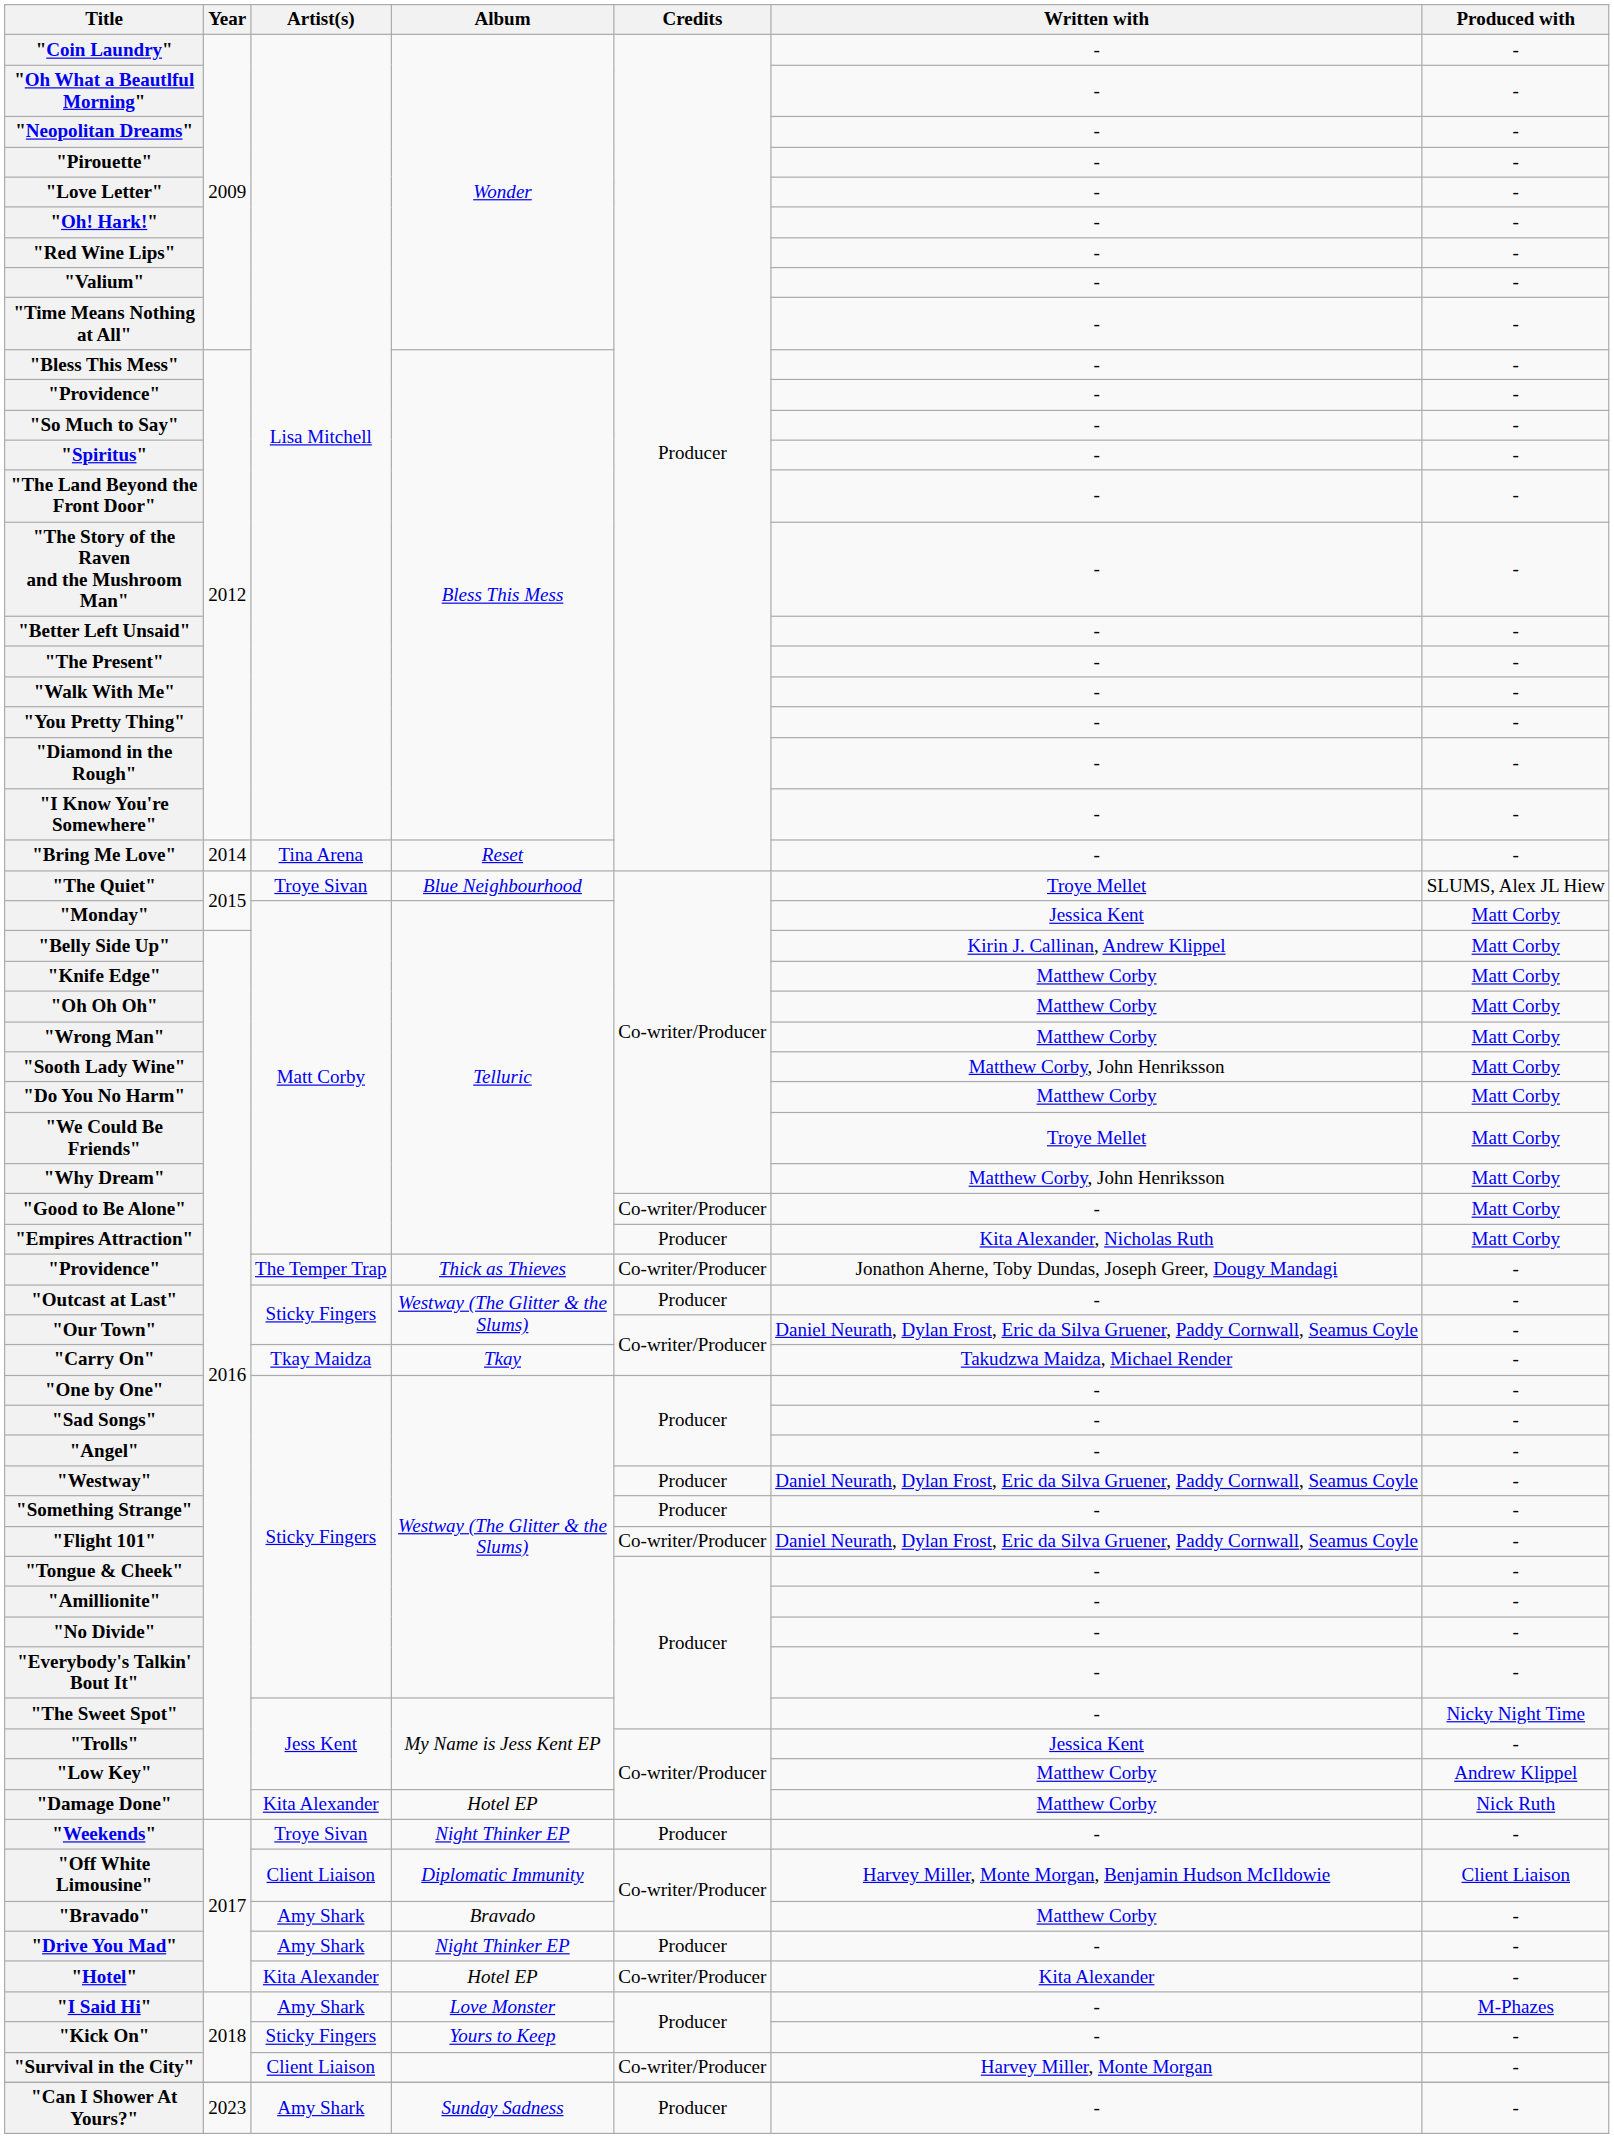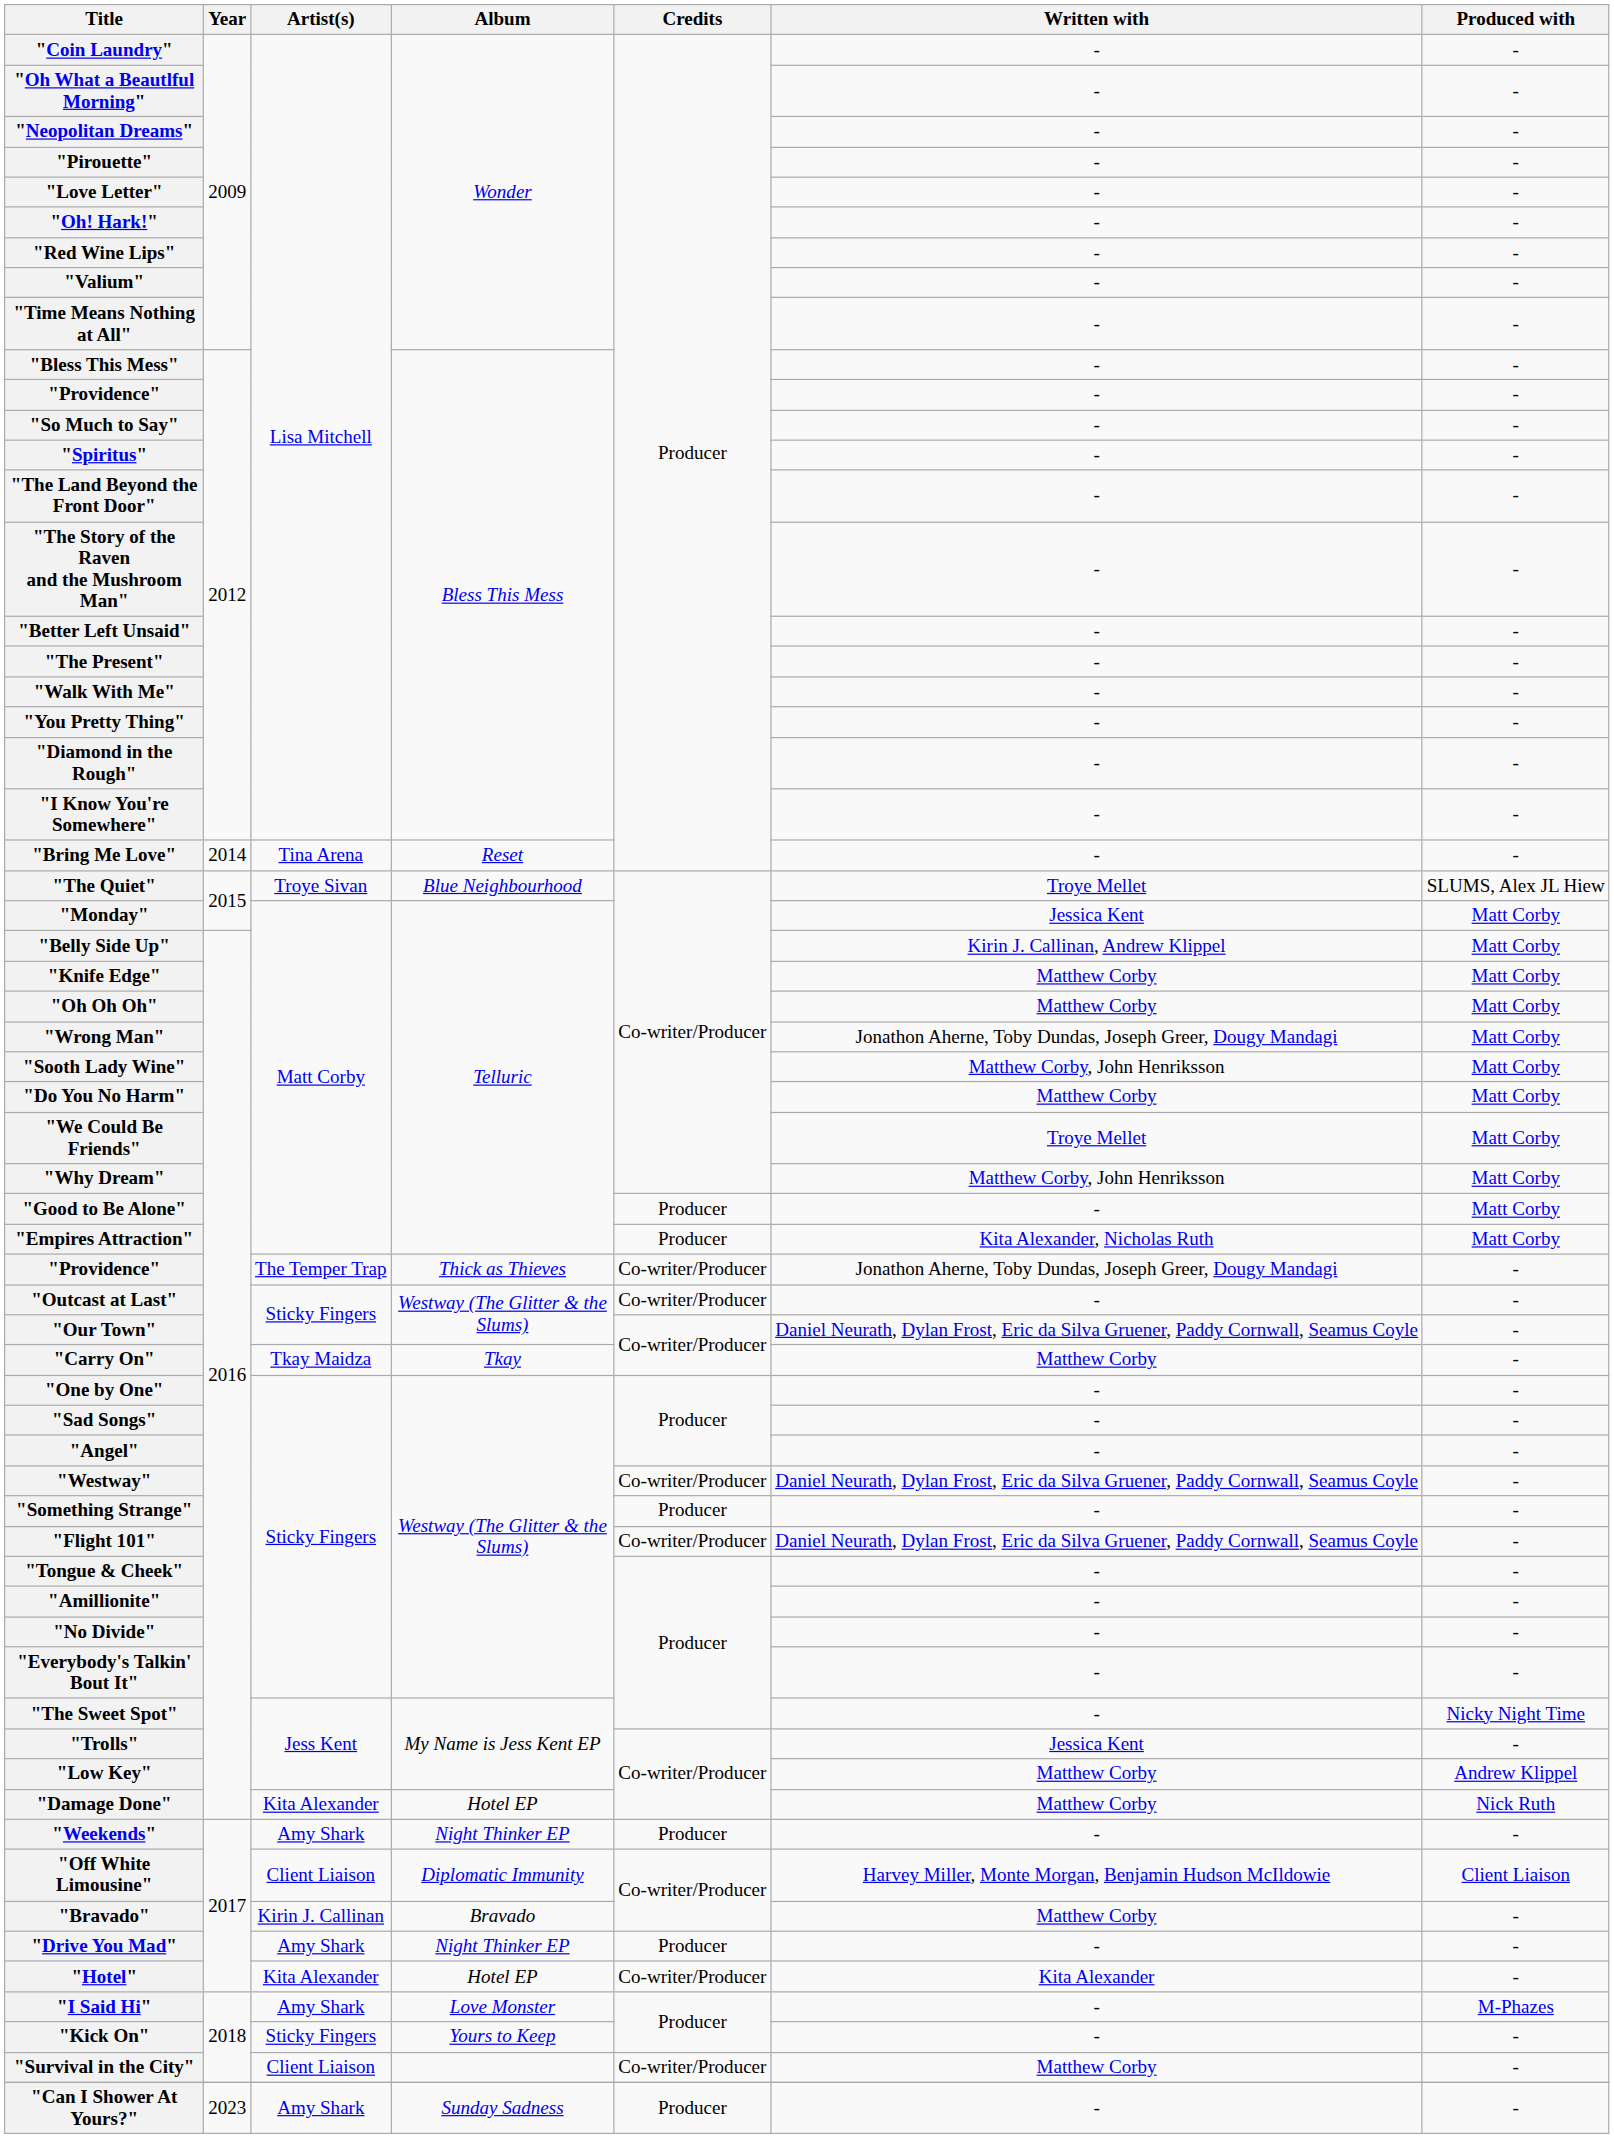 <table class="wikitable plainrowheaders" style="text-align:center;">
 <tr>
 <th scope="col" style="width:160px;">Title</th>
 <th scope="col">Year</th>
 <th scope="col">Artist(s)</th>
 <th scope="col" style="width:180px;">Album</th>
 <th scope="col">Credits</th>
 <th scope="col">Written with</th>
 <th scope="col">Produced with</th>
 </tr>
 <tr>
 <th scope="row">"<a href='#'>Coin Laundry</a>"</th>
 <td rowspan="9">2009</td>
 <td rowspan="21"><a href='#'>Lisa Mitchell</a></td>
 <td rowspan="9"><em><a href='#'>Wonder</a></em></td>
 <td rowspan="22">Producer</td>
 <td>-</td>
 <td>-</td>
 </tr>
 <tr>
 <th scope="row">"<a href='#'>Oh What a Beautlful Morning</a>"</th>
 <td>-</td>
 <td>-</td>
 </tr>
 <tr>
 <th scope="row">"<a href='#'>Neopolitan Dreams</a>"</th>
 <td>-</td>
 <td>-</td>
 </tr>
 <tr>
 <th scope="row">"Pirouette"</th>
 <td>-</td>
 <td>-</td>
 </tr>
 <tr>
 <th scope="row">"Love Letter"</th>
 <td>-</td>
 <td>-</td>
 </tr>
 <tr>
 <th scope="row">"<a href='#'>Oh! Hark!</a>"</th>
 <td>-</td>
 <td>-</td>
 </tr>
 <tr>
 <th scope="row">"Red Wine Lips"</th>
 <td>-</td>
 <td>-</td>
 </tr>
 <tr>
 <th scope="row">"Valium"</th>
 <td>-</td>
 <td>-</td>
 </tr>
 <tr>
 <th scope="row">"Time Means Nothing at All"</th>
 <td>-</td>
 <td>-</td>
 </tr>
 <tr>
 <th scope="row">"Bless This Mess"</th>
 <td rowspan="12">2012</td>
 <td rowspan="12"><em><a href='#'>Bless This Mess</a></em></td>
 <td>-</td>
 <td>-</td>
 </tr>
 <tr>
 <th scope="row">"Providence"</th>
 <td>-</td>
 <td>-</td>
 </tr>
 <tr>
 <th scope="row">"So Much to Say"</th>
 <td>-</td>
 <td>-</td>
 </tr>
 <tr>
 <th scope="row">"<a href='#'>Spiritus</a>"</th>
 <td>-</td>
 <td>-</td>
 </tr>
 <tr>
 <th scope="row">"The Land Beyond the<br>Front Door"</th>
 <td>-</td>
 <td>-</td>
 </tr>
 <tr>
 <th scope="row">"The Story of the Raven<br>and the Mushroom Man"</th>
 <td>-</td>
 <td>-</td>
 </tr>
 <tr>
 <th scope="row">"Better Left Unsaid"</th>
 <td>-</td>
 <td>-</td>
 </tr>
 <tr>
 <th scope="row">"The Present"</th>
 <td>-</td>
 <td>-</td>
 </tr>
 <tr>
 <th scope="row">"Walk With Me"</th>
 <td>-</td>
 <td>-</td>
 </tr>
 <tr>
 <th scope="row">"You Pretty Thing"</th>
 <td>-</td>
 <td>-</td>
 </tr>
 <tr>
 <th scope="row">"Diamond in the Rough"</th>
 <td>-</td>
 <td>-</td>
 </tr>
 <tr>
 <th scope="row">"I Know You're Somewhere"</th>
 <td>-</td>
 <td>-</td>
 </tr>
 <tr>
 <th scope="row">"Bring Me Love"</th>
 <td>2014</td>
 <td><a href='#'>Tina Arena</a></td>
 <td><em><a href='#'>Reset</a></em></td>
 <td>-</td>
 <td>-</td>
 </tr>
 <tr>
 <th scope="row">"The Quiet"</th>
 <td rowspan="2">2015</td>
 <td><a href='#'>Troye Sivan</a></td>
 <td><em><a href='#'>Blue Neighbourhood</a></em></td>
 <td rowspan="10">Co-writer/Producer</td>
 <td><a href='#'>Troye Mellet</a></td>
 <td>SLUMS, Alex JL Hiew</td>
 </tr>
 <tr>
 <th scope="row">"Monday"</th>
 <td rowspan="11"><a href='#'>Matt Corby</a></td>
 <td rowspan="11"><em><a href='#'>Telluric</a></em></td>
 <td><a href='#'>Jessica Kent</a></td>
 <td><a href='#'>Matt Corby</a></td>
 </tr>
 <tr>
 <th scope="row">"Belly Side Up"</th>
 <td rowspan="28">2016</td>
 <td><a href='#'>Kirin J. Callinan</a>, <a href='#'>Andrew Klippel</a></td>
 <td><a href='#'>Matt Corby</a></td>
 </tr>
 <tr>
 <th scope="row">"Knife Edge"</th>
 <td><a href='#'>Matthew Corby</a></td>
 <td><a href='#'>Matt Corby</a></td>
 </tr>
 <tr>
 <th scope="row">"Oh Oh Oh"</th>
 <td><a href='#'>Matthew Corby</a></td>
 <td><a href='#'>Matt Corby</a></td>
 </tr>
 <tr>
 <th scope="row">"Wrong Man"</th>
-<td><a href='#'>Matthew Corby</a></td>
+<td>Jonathon Aherne, Toby Dundas, Joseph Greer, <a href='#'>Dougy Mandagi</a></td>
 <td><a href='#'>Matt Corby</a></td>
 </tr>
 <tr>
 <th scope="row">"Sooth Lady Wine"</th>
 <td><a href='#'>Matthew Corby</a>, John Henriksson</td>
 <td><a href='#'>Matt Corby</a></td>
 </tr>
 <tr>
 <th scope="row">"Do You No Harm"</th>
 <td><a href='#'>Matthew Corby</a></td>
 <td><a href='#'>Matt Corby</a></td>
 </tr>
 <tr>
 <th scope="row">"We Could Be Friends"</th>
 <td><a href='#'>Troye Mellet</a></td>
 <td><a href='#'>Matt Corby</a></td>
 </tr>
 <tr>
 <th scope="row">"Why Dream"</th>
 <td><a href='#'>Matthew Corby</a>, John Henriksson</td>
 <td><a href='#'>Matt Corby</a></td>
 </tr>
 <tr>
 <th scope="row">"Good to Be Alone"</th>
-<td>Co-writer/Producer</td>
+<td>Producer</td>
 <td>-</td>
 <td><a href='#'>Matt Corby</a></td>
 </tr>
 <tr>
 <th scope="row">"Empires Attraction"</th>
 <td>Producer</td>
 <td><a href='#'>Kita Alexander</a>, <a href='#'>Nicholas Ruth</a></td>
 <td><a href='#'>Matt Corby</a></td>
 </tr>
 <tr>
 <th scope="row">"Providence"</th>
 <td><a href='#'>The Temper Trap</a></td>
 <td><em><a href='#'>Thick as Thieves</a></em></td>
 <td>Co-writer/Producer</td>
 <td>Jonathon Aherne, Toby Dundas, Joseph Greer, <a href='#'>Dougy Mandagi</a></td>
 <td>-</td>
 </tr>
 <tr>
 <th scope="row">"Outcast at Last"</th>
 <td rowspan="2"><a href='#'>Sticky Fingers</a></td>
 <td rowspan="2"><em><a href='#'>Westway (The Glitter & the Slums)</a></em></td>
-<td>Producer</td>
+<td>Co-writer/Producer</td>
 <td>-</td>
 <td>-</td>
 </tr>
 <tr>
 <th scope="row">"Our Town"</th>
 <td rowspan="2">Co-writer/Producer</td>
 <td><a href='#'>Daniel Neurath</a>, <a href='#'>Dylan Frost</a>, <a href='#'>Eric da Silva Gruener</a>, <a href='#'>Paddy Cornwall</a>, <a href='#'>Seamus Coyle</a></td>
 <td>-</td>
 </tr>
 <tr>
 <th scope="row">"Carry On"<br></th>
 <td><a href='#'>Tkay Maidza</a></td>
 <td><em><a href='#'>Tkay</a></em></td>
-<td><a href='#'>Takudzwa Maidza</a>, <a href='#'>Michael Render</a></td>
+<td><a href='#'>Matthew Corby</a></td>
 <td>-</td>
 </tr>
 <tr>
 <th scope="row">"One by One"</th>
 <td rowspan="10"><a href='#'>Sticky Fingers</a></td>
 <td rowspan="10"><em><a href='#'>Westway (The Glitter & the Slums)</a></em></td>
 <td rowspan="3">Producer</td>
 <td>-</td>
 <td>-</td>
 </tr>
 <tr>
 <th scope="row">"Sad Songs"</th>
 <td>-</td>
 <td>-</td>
 </tr>
 <tr>
 <th scope="row">"Angel"</th>
 <td>-</td>
 <td>-</td>
 </tr>
 <tr>
 <th scope="row">"Westway"</th>
-<td>Producer</td>
+<td>Co-writer/Producer</td>
 <td><a href='#'>Daniel Neurath</a>, <a href='#'>Dylan Frost</a>, <a href='#'>Eric da Silva Gruener</a>, <a href='#'>Paddy Cornwall</a>, <a href='#'>Seamus Coyle</a></td>
 <td>-</td>
 </tr>
 <tr>
 <th scope="row">"Something Strange"</th>
 <td>Producer</td>
 <td>-</td>
 <td>-</td>
 </tr>
 <tr>
 <th scope="row">"Flight 101"</th>
 <td>Co-writer/Producer</td>
 <td><a href='#'>Daniel Neurath</a>, <a href='#'>Dylan Frost</a>, <a href='#'>Eric da Silva Gruener</a>, <a href='#'>Paddy Cornwall</a>, <a href='#'>Seamus Coyle</a></td>
 <td>-</td>
 </tr>
 <tr>
 <th scope="row">"Tongue & Cheek"</th>
 <td rowspan="5">Producer</td>
 <td>-</td>
 <td>-</td>
 </tr>
 <tr>
 <th scope="row">"Amillionite"</th>
 <td>-</td>
 <td>-</td>
 </tr>
 <tr>
 <th scope="row">"No Divide"</th>
 <td>-</td>
 <td>-</td>
 </tr>
 <tr>
 <th scope="row">"Everybody's Talkin' Bout It"</th>
 <td>-</td>
 <td>-</td>
 </tr>
 <tr>
 <th scope="row">"The Sweet Spot"</th>
 <td rowspan="3"><a href='#'>Jess Kent</a></td>
 <td rowspan="3"><em>My Name is Jess Kent EP</em></td>
 <td>-</td>
 <td><a href='#'>Nicky Night Time</a></td>
 </tr>
 <tr>
 <th scope="row">"Trolls"</th>
 <td rowspan="3">Co-writer/Producer</td>
 <td><a href='#'>Jessica Kent</a></td>
 <td>-</td>
 </tr>
 <tr>
 <th scope="row">"Low Key"</th>
 <td><a href='#'>Matthew Corby</a></td>
 <td><a href='#'>Andrew Klippel</a></td>
 </tr>
 <tr>
 <th scope="row">"Damage Done"</th>
 <td><a href='#'>Kita Alexander</a></td>
 <td><em>Hotel EP</em></td>
 <td><a href='#'>Matthew Corby</a></td>
 <td><a href='#'>Nick Ruth</a></td>
 </tr>
 <tr>
 <th scope="row">"<a href='#'>Weekends</a>"</th>
 <td rowspan="5">2017</td>
-<td><a href='#'>Troye Sivan</a></td>
+<td><a href='#'>Amy Shark</a></td>
 <td><em><a href='#'>Night Thinker EP</a></em></td>
 <td>Producer</td>
 <td>-</td>
 <td>-</td>
 </tr>
 <tr>
 <th scope="row">"Off White Limousine"</th>
 <td><a href='#'>Client Liaison</a></td>
 <td><em><a href='#'>Diplomatic Immunity</a></em></td>
 <td rowspan="2">Co-writer/Producer</td>
 <td><a href='#'>Harvey Miller</a>, <a href='#'>Monte Morgan</a>, <a href='#'>Benjamin Hudson McIldowie</a></td>
 <td><a href='#'>Client Liaison</a></td>
 </tr>
 <tr>
 <th scope="row">"Bravado"</th>
-<td><a href='#'>Amy Shark</a></td>
+<td><a href='#'>Kirin J. Callinan</a></td>
 <td><em>Bravado</em></td>
 <td><a href='#'>Matthew Corby</a></td>
 <td>-</td>
 </tr>
 <tr>
 <th scope="row">"<a href='#'>Drive You Mad</a>"</th>
 <td><a href='#'>Amy Shark</a></td>
 <td><em><a href='#'>Night Thinker EP</a></em></td>
 <td>Producer</td>
 <td>-</td>
 <td>-</td>
 </tr>
 <tr>
 <th scope="row">"<a href='#'>Hotel</a>"</th>
 <td><a href='#'>Kita Alexander</a></td>
 <td><em>Hotel EP</em></td>
 <td>Co-writer/Producer</td>
 <td><a href='#'>Kita Alexander</a></td>
 <td>-</td>
 </tr>
 <tr>
 <th scope="row">"<a href='#'>I Said Hi</a>"</th>
 <td rowspan="3">2018</td>
 <td><a href='#'>Amy Shark</a></td>
 <td><em><a href='#'>Love Monster</a></em></td>
 <td rowspan="2">Producer</td>
 <td>-</td>
 <td><a href='#'>M-Phazes</a></td>
 </tr>
 <tr>
 <th scope="row">"Kick On"</th>
 <td><a href='#'>Sticky Fingers</a></td>
 <td><em><a href='#'>Yours to Keep</a></em></td>
 <td>-</td>
 <td>-</td>
 </tr>
 <tr>
 <th scope="row">"Survival in the City"</th>
 <td><a href='#'>Client Liaison</a></td>
 <td></td>
 <td>Co-writer/Producer</td>
-<td><a href='#'>Harvey Miller</a>, <a href='#'>Monte Morgan</a></td>
+<td><a href='#'>Matthew Corby</a></td>
 <td>-</td>
 </tr>
 <tr>
 </tr>
 <tr>
 <th scope="row">"Can I Shower At Yours?"</th>
 <td>2023</td>
 <td><a href='#'>Amy Shark</a></td>
 <td><em><a href='#'>Sunday Sadness</a></em></td>
 <td>Producer</td>
 <td>-</td>
 <td>-</td>
 </tr>
 <tr>
 </tr>
 </table>
